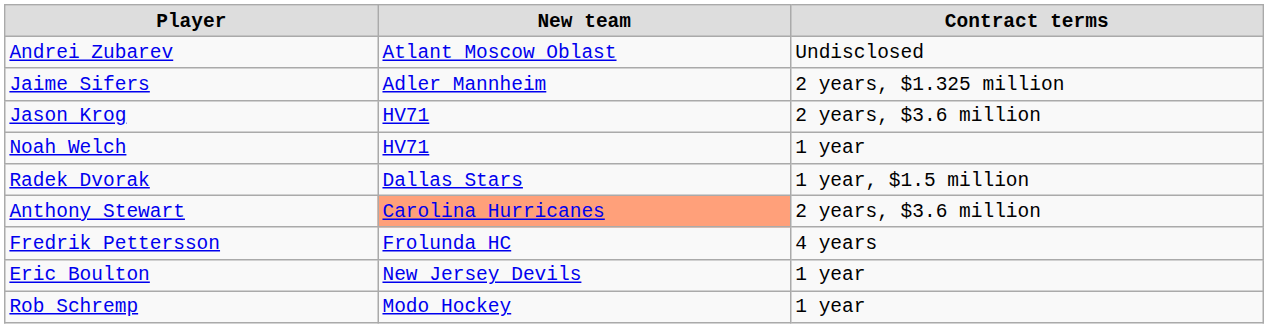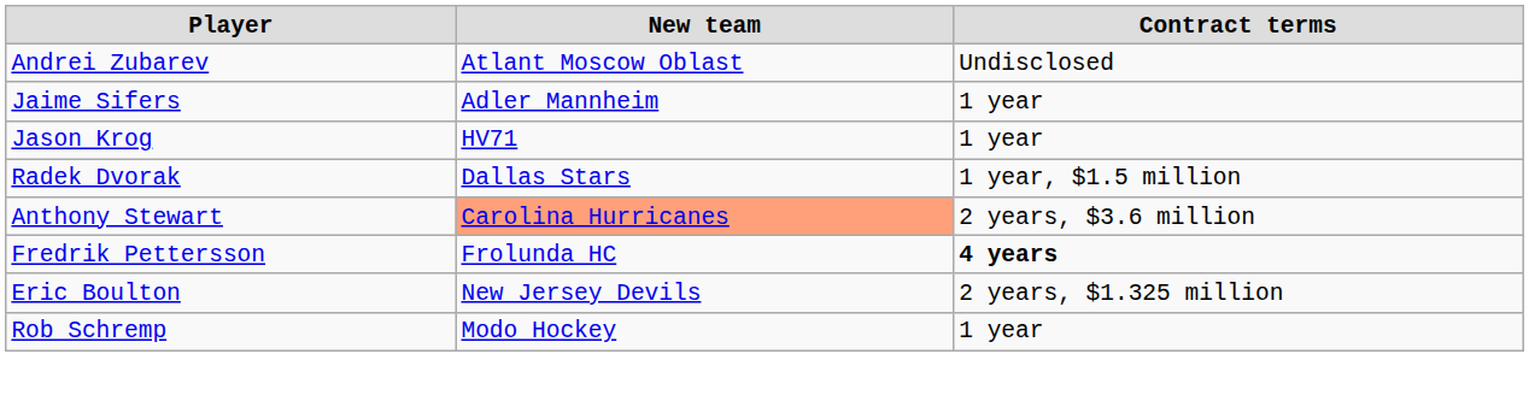 <table class="wikitable" width=95%>
 <tr align="center" bgcolor="#dddddd">
 <td><strong>Player</strong></td>
 <td><strong>New team</strong></td>
 <td><strong>Contract terms</strong></td>
 </tr>
 <tr>
 <td><a href='#'>Andrei Zubarev</a></td>
 <td><a href='#'>Atlant Moscow Oblast</a></td>
 <td>Undisclosed</td>
 </tr>
 <tr>
 <td><a href='#'>Jaime Sifers</a></td>
 <td><a href='#'>Adler Mannheim</a></td>
-<td>2 years, $1.325 million</td>
+<td>1 year</td>
 </tr>
 <tr>
 <td><a href='#'>Jason Krog</a></td>
-<td><a href='#'>HV71</a></td>
-<td>2 years, $3.6 million</td>
-</tr>
-<tr>
-<td><a href='#'>Noah Welch</a></td>
 <td><a href='#'>HV71</a></td>
 <td>1 year</td>
 </tr>
 <tr>
 <td><a href='#'>Radek Dvorak</a></td>
 <td><a href='#'>Dallas Stars</a></td>
 <td>1 year, $1.5 million</td>
 </tr>
 <tr>
 <td><a href='#'>Anthony Stewart</a></td>
 <td style="background: lightsalmon;"><a href='#'>Carolina Hurricanes</a></td>
 <td>2 years, $3.6 million</td>
 </tr>
 <tr>
 <td><a href='#'>Fredrik Pettersson</a></td>
 <td><a href='#'>Frolunda HC</a></td>
-<td>4 years</td>
+<td><strong>4 years</strong></td>
 </tr>
 <tr>
 <td><a href='#'>Eric Boulton</a></td>
 <td><a href='#'>New Jersey Devils</a></td>
-<td>1 year</td>
+<td>2 years, $1.325 million</td>
 </tr>
 <tr>
 <td><a href='#'>Rob Schremp</a></td>
 <td><a href='#'>Modo Hockey</a></td>
 <td>1 year</td>
 </tr>
 </table>
